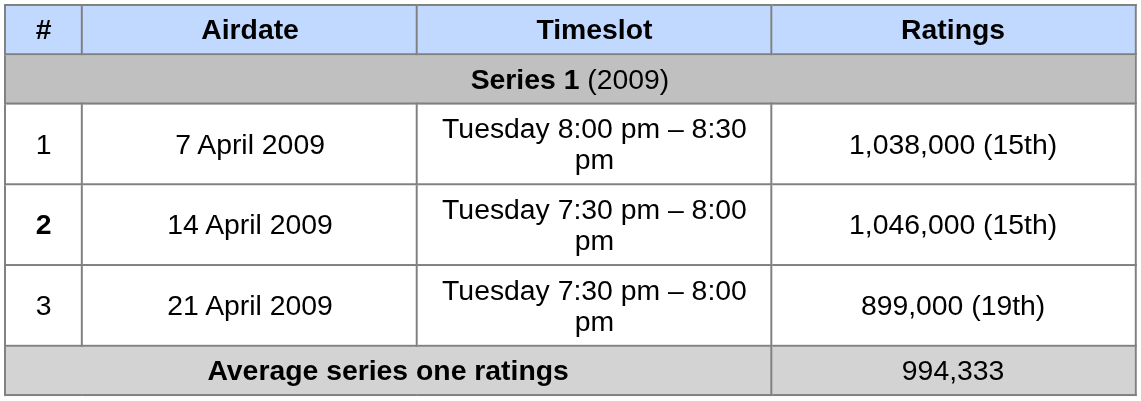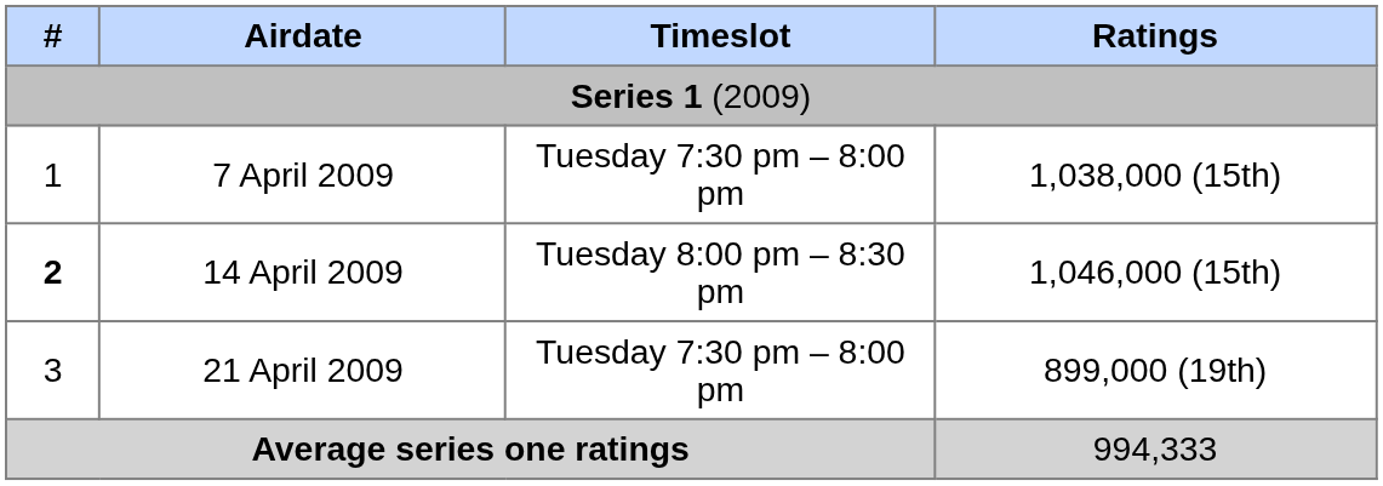 <table border="1" cellpadding="4" cellspacing="0" style="text-align:center; font-size:90%; border-collapse:collapse;" width=65%>
 <tr style="background:#C1D8FF;">
 <th width=2%>#</th>
 <th width=10%>Airdate</th>
 <th width=10%>Timeslot</th>
 <th width=10%>Ratings</th>
 </tr>
 <tr bgcolor="silver">
 <td colspan=4><strong>Series 1</strong> (2009)</td>
 </tr>
 <tr>
 <td>1</td>
 <td>7 April 2009</td>
-<td>Tuesday 8:00 pm – 8:30 pm</td>
+<td>Tuesday 7:30 pm – 8:00 pm</td>
 <td>1,038,000 (15th)</td>
 </tr>
 <tr>
 <td><strong>2</strong></td>
 <td>14 April 2009</td>
-<td>Tuesday 7:30 pm – 8:00 pm</td>
+<td>Tuesday 8:00 pm – 8:30 pm</td>
 <td>1,046,000 (15th)</td>
 </tr>
 <tr>
 <td>3</td>
 <td>21 April 2009</td>
 <td>Tuesday 7:30 pm – 8:00 pm</td>
 <td>899,000 (19th)</td>
 </tr>
 <tr bgcolor="#D3D3D3">
 <td colspan=3><strong>Average series one ratings</strong></td>
 <td>994,333</td>
 </tr>
 </table>
